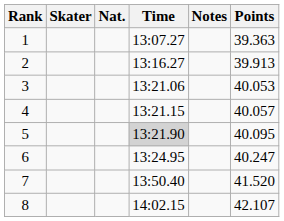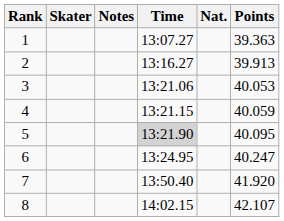 <table class="wikitable sortable" border="1" style="text-align:center">
 <tr>
 <th>Rank</th>
 <th>Skater</th>
+<th>Notes</th>
+<th>Time</th>
 <th>Nat.</th>
-<th>Time</th>
-<th>Notes</th>
 <th>Points</th>
 </tr>
 <tr>
 <td>1</td>
 <td align=left></td>
 <td></td>
 <td>13:07.27</td>
 <td></td>
 <td>39.363</td>
 </tr>
 <tr>
 <td>2</td>
 <td align=left></td>
 <td></td>
 <td>13:16.27</td>
 <td></td>
 <td>39.913</td>
 </tr>
 <tr>
 <td>3</td>
 <td align=left></td>
 <td></td>
 <td>13:21.06</td>
 <td></td>
 <td>40.053</td>
 </tr>
 <tr>
 <td>4</td>
 <td align=left></td>
 <td></td>
 <td>13:21.15</td>
 <td></td>
-<td>40.057</td>
+<td>40.059</td>
 </tr>
 <tr>
 <td>5</td>
 <td align=left></td>
 <td></td>
 <td style="background: lightgrey;">13:21.90</td>
 <td></td>
 <td>40.095</td>
 </tr>
 <tr>
 <td>6</td>
 <td align=left></td>
 <td></td>
 <td>13:24.95</td>
 <td></td>
 <td>40.247</td>
 </tr>
 <tr>
 <td>7</td>
 <td align=left></td>
 <td></td>
 <td>13:50.40</td>
 <td></td>
-<td>41.520</td>
+<td>41.920</td>
 </tr>
 <tr>
 <td>8</td>
 <td align=left></td>
 <td></td>
 <td>14:02.15</td>
 <td></td>
 <td>42.107</td>
 </tr>
 </table>
